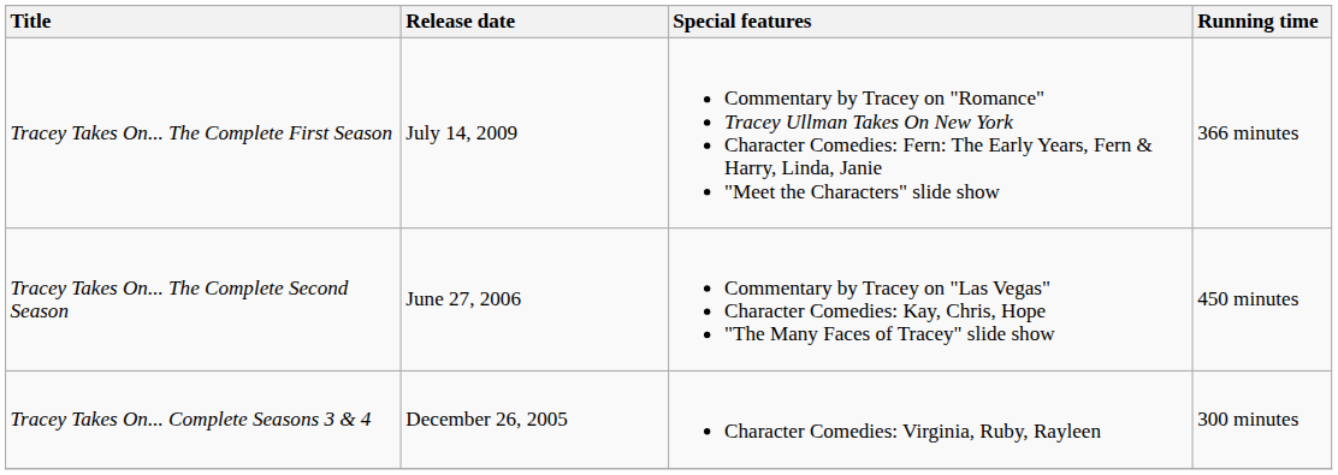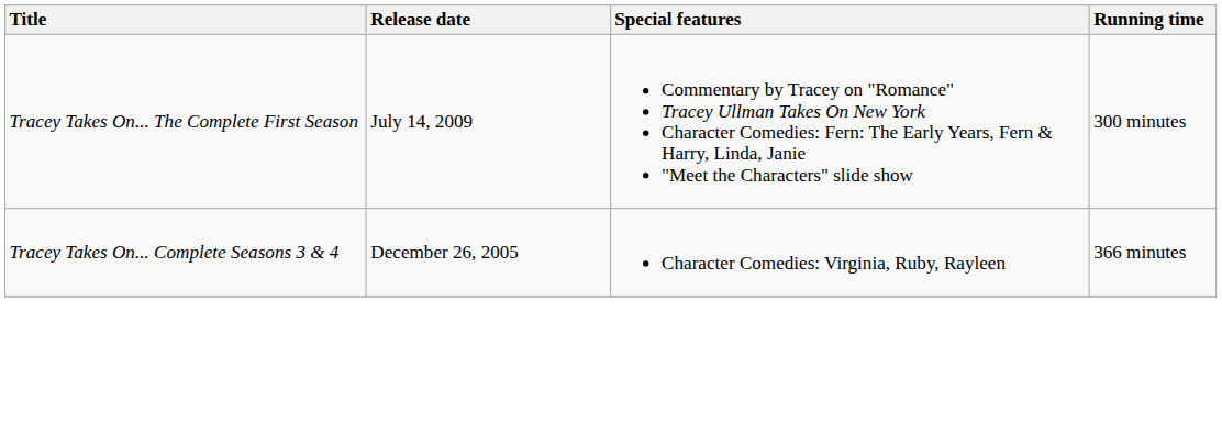 <table class="wikitable"|width=100%>
 <tr style="background:#cdcccc;">
 <th style="vertical-align:top; text-align:left; width:300px;">Title</th>
 <th style="vertical-align:top; text-align:left; width:200px;">Release date</th>
 <th style="vertical-align:top; text-align:left; width:400px;">Special features</th>
 <th style="vertical-align:top; text-align:left; width:100px;">Running time</th>
 </tr>
 <tr>
 <td><em>Tracey Takes On... The Complete First Season</em></td>
 <td>July 14, 2009</td>
 <td><br><ul><li>Commentary by Tracey on "Romance"</li><li><em>Tracey Ullman Takes On New York</em></li><li>Character Comedies: Fern: The Early Years, Fern & Harry, Linda, Janie</li><li>"Meet the Characters" slide show</li></ul></td>
-<td>366 minutes</td>
-</tr>
-<tr>
-<td><em>Tracey Takes On... The Complete Second Season</em></td>
-<td>June 27, 2006</td>
-<td><br><ul><li>Commentary by Tracey on "Las Vegas"</li><li>Character Comedies: Kay, Chris, Hope</li><li>"The Many Faces of Tracey" slide show</li></ul></td>
-<td>450 minutes</td>
+<td>300 minutes</td>
 </tr>
 <tr>
 <td><em>Tracey Takes On... Complete Seasons 3 & 4</em></td>
 <td>December 26, 2005</td>
 <td><br><ul><li>Character Comedies: Virginia, Ruby, Rayleen</li></ul></td>
-<td>300 minutes</td>
+<td>366 minutes</td>
 </tr>
 <tr>
 </tr>
 </table>
